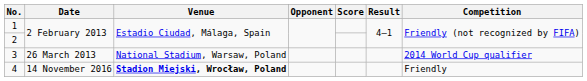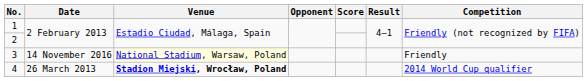 <table class="wikitable sortable">
 <tr>
 <th scope="col">No.</th>
 <th scope="col">Date</th>
 <th scope="col">Venue</th>
 <th scope="col">Opponent</th>
 <th scope="col">Score</th>
 <th scope="col">Result</th>
 <th scope="col">Competition</th>
 </tr>
 <tr>
 <td style="text-align:center">1</td>
 <td rowspan=2>2 February 2013</td>
 <td rowspan=2><a href='#'>Estadio Ciudad</a>, Málaga, Spain</td>
 <td rowspan=2></td>
 <td></td>
 <td rowspan=2 style="text-align:center;">4–1</td>
 <td rowspan=2><a href='#'>Friendly</a> (not recognized by <a href='#'>FIFA</a>)</td>
 </tr>
 <tr>
 <td style="text-align:center">2</td>
 <td></td>
 </tr>
 <tr>
 <td style="text-align:center">3</td>
+<td>14 November 2016</td>
+<td style="background: lightyellow;"><a href='#'>National Stadium</a>, Warsaw, Poland</td>
+<td></td>
+<td></td>
+<td></td>
+<td>Friendly</td>
+</tr>
+<tr>
+<td style="text-align:center">4</td>
 <td>26 March 2013</td>
-<td><a href='#'>National Stadium</a>, Warsaw, Poland</td>
+<td><strong><a href='#'>Stadion Miejski</a>, Wrocław, Poland</strong></td>
 <td></td>
 <td></td>
 <td></td>
 <td><a href='#'>2014 World Cup qualifier</a></td>
 </tr>
-<tr>
-<td style="text-align:center">4</td>
-<td>14 November 2016</td>
-<td><strong><a href='#'>Stadion Miejski</a>, Wrocław, Poland</strong></td>
-<td></td>
-<td></td>
-<td></td>
-<td>Friendly</td>
-</tr>
 </table>
